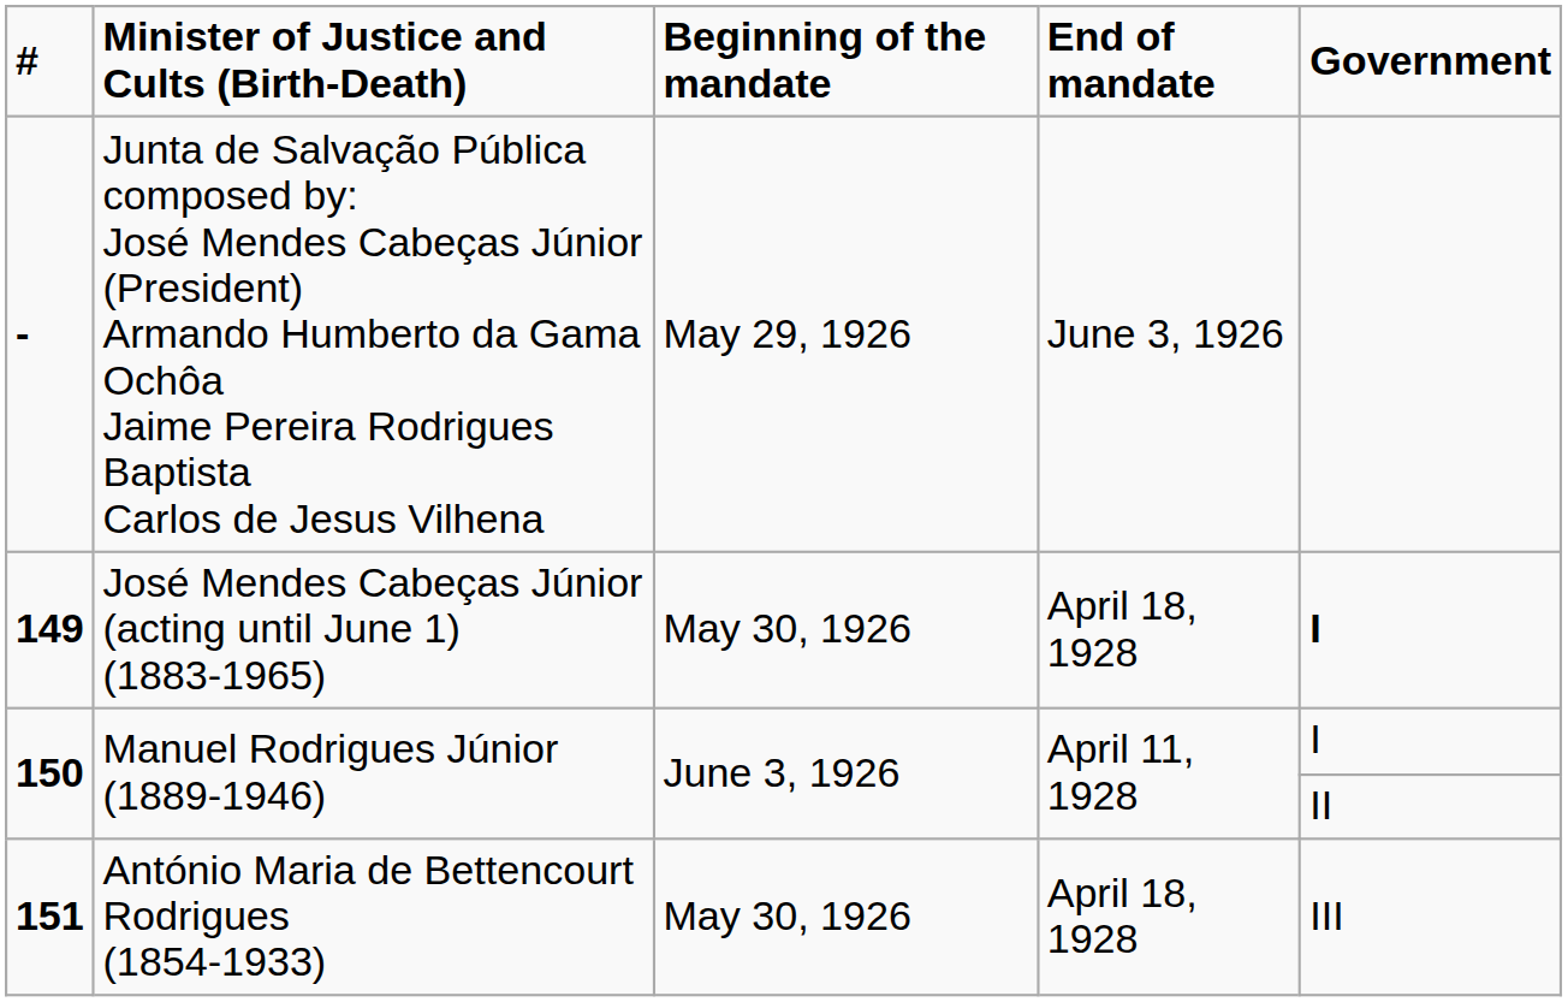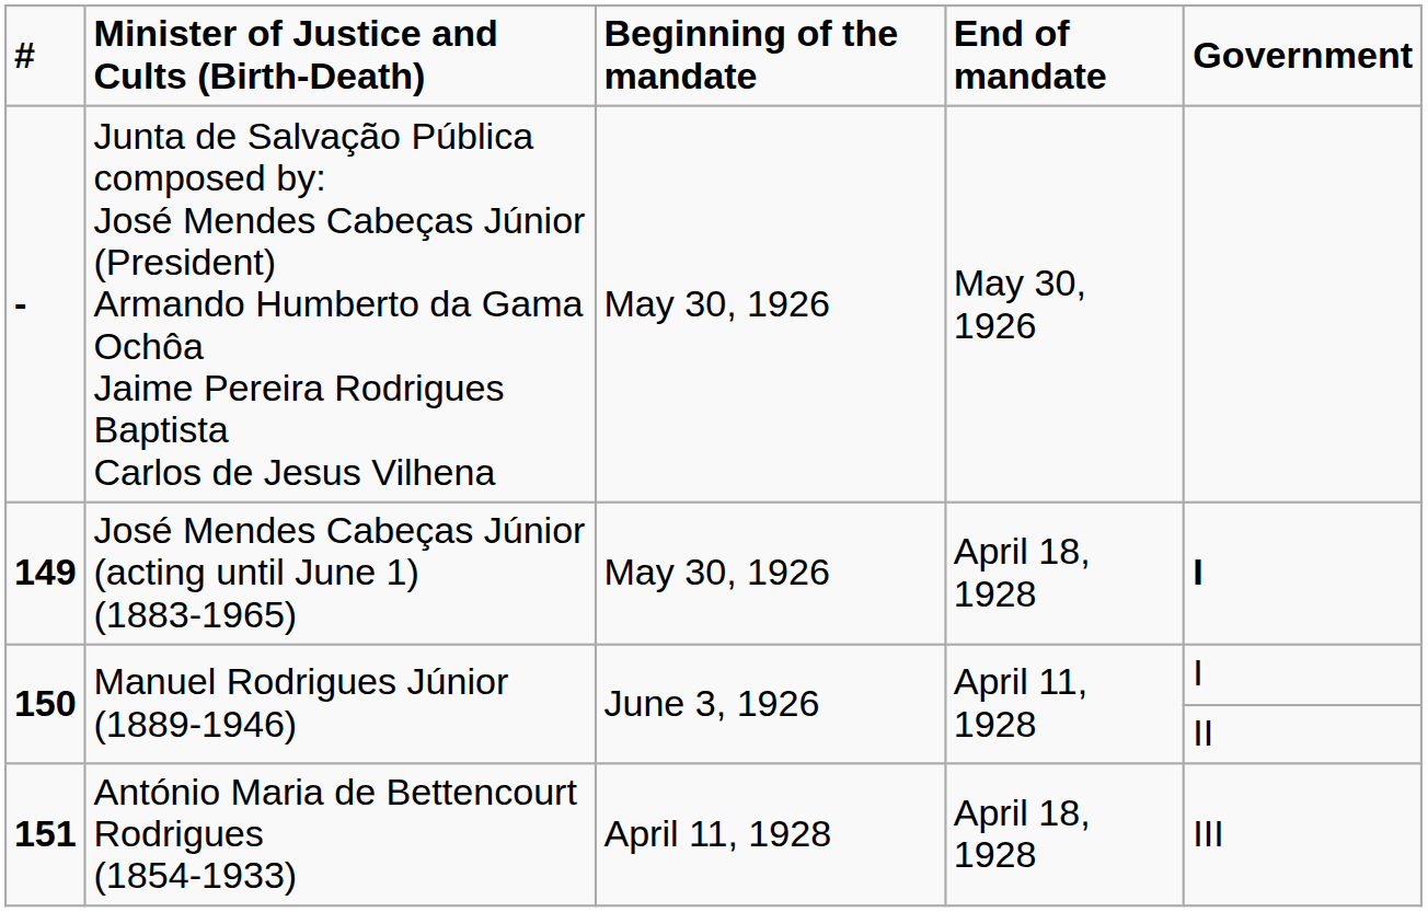 <table class="wikitable">
 <tr>
 <td><strong>#</strong></td>
 <td><strong>Minister of Justice and Cults (Birth-Death)</strong></td>
 <td><strong>Beginning of the mandate</strong></td>
 <td><strong>End of mandate</strong></td>
 <td><strong>Government</strong></td>
 </tr>
 <tr>
 <td><strong>-</strong></td>
 <td>Junta de Salvação Pública<br>composed by:<br>José Mendes Cabeças Júnior<br>(President)<br>Armando Humberto da Gama Ochôa<br>Jaime Pereira Rodrigues Baptista<br>Carlos de Jesus Vilhena</td>
-<td>May 29, 1926</td>
-<td>June 3, 1926</td>
+<td>May 30, 1926</td>
+<td>May 30, 1926</td>
 <td></td>
 </tr>
 <tr>
 <td><strong>149</strong></td>
 <td>José Mendes Cabeças Júnior<br>(acting until June 1)<br>(1883-1965)</td>
 <td>May 30, 1926</td>
 <td>April 18, 1928</td>
 <td><strong>I</strong></td>
 </tr>
 <tr>
 <td rowspan="3"><strong>150</strong></td>
 <td rowspan="3">Manuel Rodrigues Júnior<br>(1889-1946)</td>
 <td rowspan="3">June 3, 1926</td>
 <td rowspan="3">April 11, 1928</td>
 <td>I</td>
 </tr>
 <tr>
 <td>II</td>
 </tr>
 <tr>
 <td rowspan="2">III</td>
 </tr>
 <tr>
 <td><strong>151</strong></td>
 <td>António Maria de Bettencourt Rodrigues<br>(1854-1933)</td>
-<td>May 30, 1926</td>
+<td>April 11, 1928</td>
 <td>April 18, 1928</td>
 </tr>
 </table>
